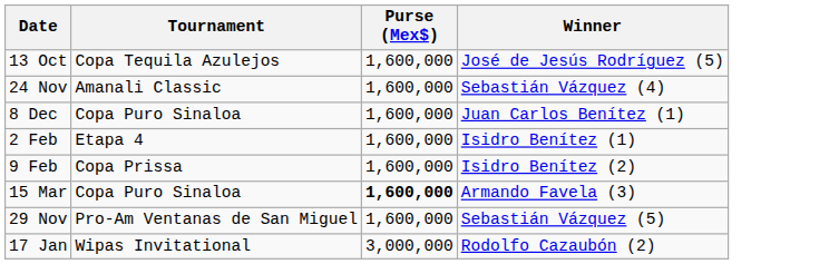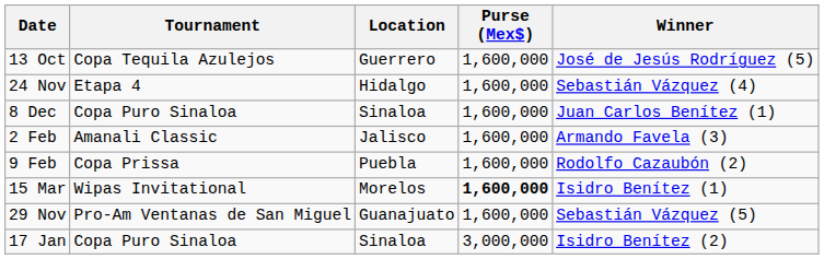 <table class="wikitable" style="font-size:95%">
 <tr>
 <th>Date</th>
 <th>Tournament</th>
+<th>Location</th>
 <th>Purse<br>(<a href='#'>Mex$</a>)</th>
 <th>Winner</th>
 </tr>
 <tr>
 <td>13 Oct</td>
 <td>Copa Tequila Azulejos</td>
+<td>Guerrero</td>
 <td align=right>1,600,000</td>
 <td> <a href='#'>José de Jesús Rodríguez</a> (5)</td>
 </tr>
 <tr>
 <td>24 Nov</td>
-<td>Amanali Classic</td>
+<td>Etapa 4</td>
+<td>Hidalgo</td>
 <td align=right>1,600,000</td>
 <td> <a href='#'>Sebastián Vázquez</a> (4)</td>
 </tr>
 <tr>
 <td>8 Dec</td>
 <td>Copa Puro Sinaloa</td>
+<td>Sinaloa</td>
 <td align=right>1,600,000</td>
 <td> <a href='#'>Juan Carlos Benítez</a> (1)</td>
 </tr>
 <tr>
 <td>2 Feb</td>
-<td>Etapa 4</td>
+<td>Amanali Classic</td>
+<td>Jalisco</td>
 <td align=right>1,600,000</td>
-<td> <a href='#'>Isidro Benítez</a> (1)</td>
+<td> <a href='#'>Armando Favela</a> (3)</td>
 </tr>
 <tr>
 <td>9 Feb</td>
 <td>Copa Prissa</td>
+<td>Puebla</td>
 <td align=right>1,600,000</td>
-<td> <a href='#'>Isidro Benítez</a> (2)</td>
+<td> <a href='#'>Rodolfo Cazaubón</a> (2)</td>
 </tr>
 <tr>
 <td>15 Mar</td>
-<td>Copa Puro Sinaloa</td>
+<td>Wipas Invitational</td>
+<td>Morelos</td>
 <td align=right><strong>1,600,000</strong></td>
-<td> <a href='#'>Armando Favela</a> (3)</td>
+<td> <a href='#'>Isidro Benítez</a> (1)</td>
 </tr>
 <tr>
 <td>29 Nov</td>
 <td>Pro-Am Ventanas de San Miguel</td>
+<td>Guanajuato</td>
 <td align=right>1,600,000</td>
 <td> <a href='#'>Sebastián Vázquez</a> (5)</td>
 </tr>
 <tr>
 <td>17 Jan</td>
-<td>Wipas Invitational</td>
+<td>Copa Puro Sinaloa</td>
+<td>Sinaloa</td>
 <td align=right>3,000,000</td>
-<td> <a href='#'>Rodolfo Cazaubón</a> (2)</td>
+<td> <a href='#'>Isidro Benítez</a> (2)</td>
 </tr>
 </table>
